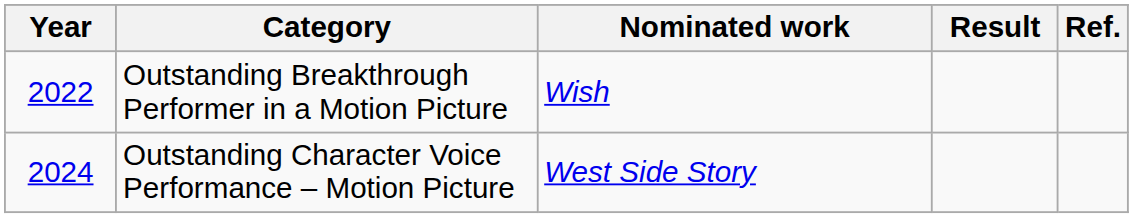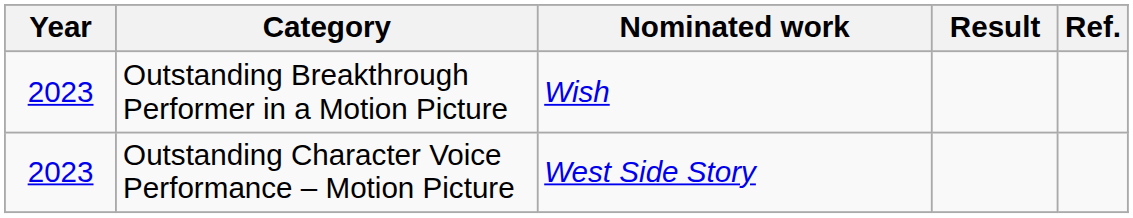 <table class=wikitable>
 <tr>
 <th scope="col" style="width:5em;">Year</th>
 <th scope="col" style="width:26em;">Category</th>
 <th scope="col" style="width:25em;">Nominated work</th>
 <th scope="col" style="width:5em;">Result</th>
 <th>Ref.</th>
 </tr>
 <tr>
-<td style="text-align:center;"><a href='#'>2022</a></td>
+<td style="text-align:center;"><a href='#'>2023</a></td>
 <td>Outstanding Breakthrough Performer in a Motion Picture</td>
 <td><em><a href='#'>Wish</a></em></td>
 <td></td>
 <td style="text-align:center;"></td>
 </tr>
 <tr>
-<td style="text-align:center;"><a href='#'>2024</a></td>
+<td style="text-align:center;"><a href='#'>2023</a></td>
 <td>Outstanding Character Voice Performance – Motion Picture</td>
 <td><em><a href='#'>West Side Story</a></em></td>
 <td></td>
 <td style="text-align:center;"></td>
 </tr>
 </table>
